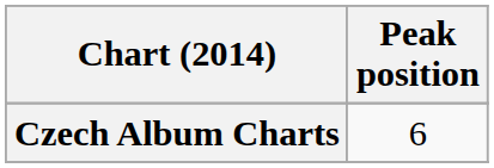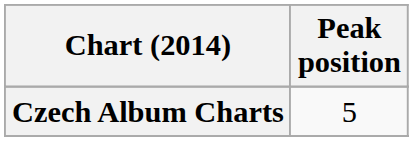 <table class="wikitable sortable plainrowheaders">
 <tr>
 <th scope="col">Chart (2014)</th>
 <th scope="col">Peak<br>position</th>
 </tr>
 <tr>
 </tr>
 <tr>
 </tr>
 <tr>
 </tr>
 <tr>
 <th scope="row">Czech Album Charts</th>
-<td align="center">6</td>
+<td align="center">5</td>
 </tr>
 <tr>
 </tr>
 <tr>
 </tr>
 <tr>
 </tr>
 <tr>
 </tr>
 <tr>
 </tr>
 <tr>
 </tr>
 <tr>
 </tr>
 <tr>
 </tr>
 </table>
